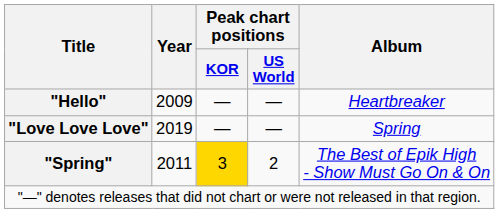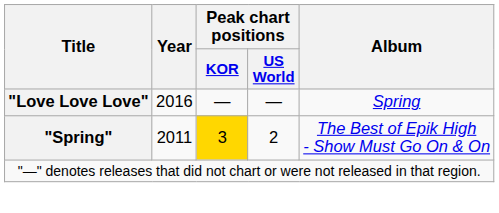 <table class="wikitable plainrowheaders" style="text-align:center">
 <tr>
 <th scope="col" rowspan="2">Title</th>
 <th scope="col" rowspan="2">Year</th>
 <th scope="col" colspan="2">Peak chart positions</th>
 <th scope="col" rowspan="2">Album</th>
 </tr>
 <tr>
 <th scope="col" style="font-size:90%; width:3em"><a href='#'>KOR</a><br></th>
 <th scope="col" style="font-size:90%; width:3em"><a href='#'>US<br>World</a><br></th>
 </tr>
 <tr>
-<th scope="row">"Hello"<br></th>
-<td>2009</td>
-<td>—</td>
-<td>—</td>
-<td><em><a href='#'>Heartbreaker</a></em></td>
-</tr>
-<tr>
 <th scope="row">"Love Love Love" <br></th>
-<td>2019</td>
+<td>2016</td>
 <td>—</td>
 <td>—</td>
 <td><em><a href='#'>Spring</a></em></td>
 </tr>
 <tr>
 <th scope="row">"Spring"<br></th>
 <td>2011</td>
 <td style="background: gold;">3</td>
 <td>2</td>
 <td><em><a href='#'>The Best of Epik High<br>- Show Must Go On & On</a></em></td>
 </tr>
 <tr>
 <td colspan="5" style="font-size:85%; text-align:center">"—" denotes releases that did not chart or were not released in that region.</td>
 </tr>
 </table>
